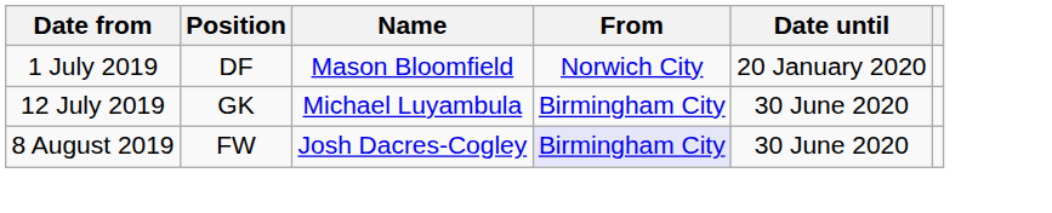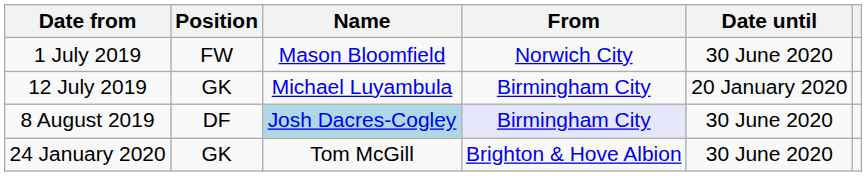 <table class="wikitable" style="text-align:center">
 <tr>
 <th>Date from</th>
 <th>Position</th>
 <th>Name</th>
 <th>From</th>
 <th>Date until</th>
 <th></th>
 </tr>
 <tr>
 <td>1 July 2019</td>
-<td>DF</td>
+<td>FW</td>
 <td><a href='#'>Mason Bloomfield</a></td>
 <td><a href='#'>Norwich City</a></td>
-<td>20 January 2020</td>
+<td>30 June 2020</td>
 <td></td>
 </tr>
 <tr>
 <td>12 July 2019</td>
 <td>GK</td>
 <td><a href='#'>Michael Luyambula</a></td>
 <td><a href='#'>Birmingham City</a></td>
+<td>20 January 2020</td>
+<td></td>
+</tr>
+<tr>
+<td>8 August 2019</td>
+<td>DF</td>
+<td style="background: lightblue;"><a href='#'>Josh Dacres-Cogley</a></td>
+<td style="background: lavender;"><a href='#'>Birmingham City</a></td>
 <td>30 June 2020</td>
 <td></td>
 </tr>
 <tr>
-<td>8 August 2019</td>
-<td>FW</td>
-<td><a href='#'>Josh Dacres-Cogley</a></td>
-<td style="background: lavender;"><a href='#'>Birmingham City</a></td>
+<td>24 January 2020</td>
+<td>GK</td>
+<td>Tom McGill</td>
+<td><a href='#'>Brighton & Hove Albion</a></td>
 <td>30 June 2020</td>
 <td></td>
 </tr>
 </table>
